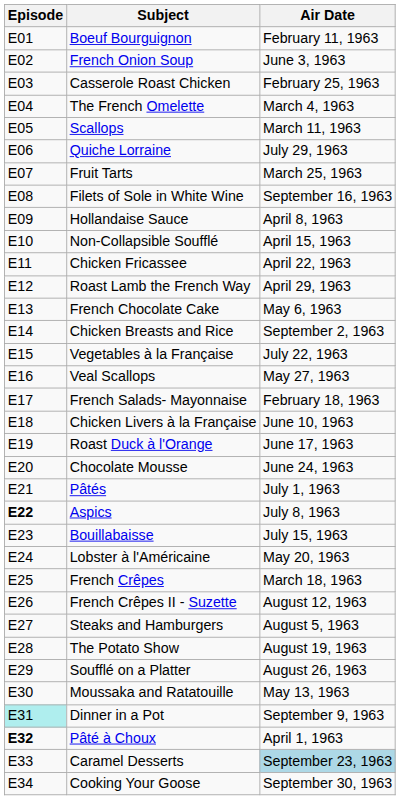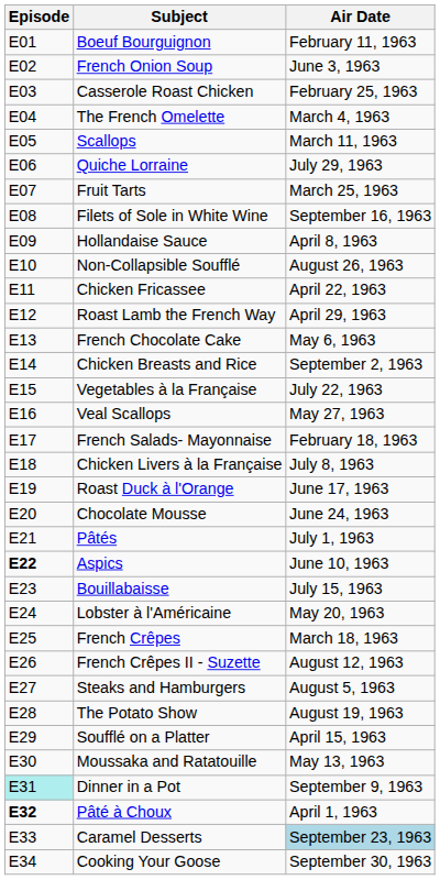 <table class="wikitable">
 <tr>
 <th>Episode</th>
 <th>Subject</th>
 <th>Air Date</th>
 </tr>
 <tr>
 <td>E01</td>
 <td><a href='#'>Boeuf Bourguignon</a></td>
 <td>February 11, 1963</td>
 </tr>
 <tr>
 <td>E02</td>
 <td><a href='#'>French Onion Soup</a></td>
 <td>June 3, 1963</td>
 </tr>
 <tr>
 <td>E03</td>
 <td>Casserole Roast Chicken</td>
 <td>February 25, 1963</td>
 </tr>
 <tr>
 <td>E04</td>
 <td>The French <a href='#'>Omelette</a></td>
 <td>March 4, 1963</td>
 </tr>
 <tr>
 <td>E05</td>
 <td><a href='#'>Scallops</a></td>
 <td>March 11, 1963</td>
 </tr>
 <tr>
 <td>E06</td>
 <td><a href='#'>Quiche Lorraine</a></td>
 <td>July 29, 1963</td>
 </tr>
 <tr>
 <td>E07</td>
 <td>Fruit Tarts</td>
 <td>March 25, 1963</td>
 </tr>
 <tr>
 <td>E08</td>
 <td>Filets of Sole in White Wine</td>
 <td>September 16, 1963</td>
 </tr>
 <tr>
 <td>E09</td>
 <td>Hollandaise Sauce</td>
 <td>April 8, 1963</td>
 </tr>
 <tr>
 <td>E10</td>
 <td>Non-Collapsible Soufflé</td>
-<td>April 15, 1963</td>
+<td>August 26, 1963</td>
 </tr>
 <tr>
 <td>E11</td>
 <td>Chicken Fricassee</td>
 <td>April 22, 1963</td>
 </tr>
 <tr>
 <td>E12</td>
 <td>Roast Lamb the French Way</td>
 <td>April 29, 1963</td>
 </tr>
 <tr>
 <td>E13</td>
 <td>French Chocolate Cake</td>
 <td>May 6, 1963</td>
 </tr>
 <tr>
 <td>E14</td>
 <td>Chicken Breasts and Rice</td>
 <td>September 2, 1963</td>
 </tr>
 <tr>
 <td>E15</td>
 <td>Vegetables à la Française</td>
 <td>July 22, 1963</td>
 </tr>
 <tr>
 <td>E16</td>
 <td>Veal Scallops</td>
 <td>May 27, 1963</td>
 </tr>
 <tr>
 <td>E17</td>
 <td>French Salads- Mayonnaise</td>
 <td>February 18, 1963</td>
 </tr>
 <tr>
 <td>E18</td>
 <td>Chicken Livers à la Française</td>
-<td>June 10, 1963</td>
+<td>July 8, 1963</td>
 </tr>
 <tr>
 <td>E19</td>
 <td>Roast <a href='#'>Duck à l'Orange</a></td>
 <td>June 17, 1963</td>
 </tr>
 <tr>
 <td>E20</td>
 <td>Chocolate Mousse</td>
 <td>June 24, 1963</td>
 </tr>
 <tr>
 <td>E21</td>
 <td><a href='#'>Pâtés</a></td>
 <td>July 1, 1963</td>
 </tr>
 <tr>
 <td><strong>E22</strong></td>
 <td><a href='#'>Aspics</a></td>
-<td>July 8, 1963</td>
+<td>June 10, 1963</td>
 </tr>
 <tr>
 <td>E23</td>
 <td><a href='#'>Bouillabaisse</a></td>
 <td>July 15, 1963</td>
 </tr>
 <tr>
 <td>E24</td>
 <td>Lobster à l'Américaine</td>
 <td>May 20, 1963</td>
 </tr>
 <tr>
 <td>E25</td>
 <td>French <a href='#'>Crêpes</a></td>
 <td>March 18, 1963</td>
 </tr>
 <tr>
 <td>E26</td>
 <td>French Crêpes II - <a href='#'>Suzette</a></td>
 <td>August 12, 1963</td>
 </tr>
 <tr>
 <td>E27</td>
 <td>Steaks and Hamburgers</td>
 <td>August 5, 1963</td>
 </tr>
 <tr>
 <td>E28</td>
 <td>The Potato Show</td>
 <td>August 19, 1963</td>
 </tr>
 <tr>
 <td>E29</td>
 <td>Soufflé on a Platter</td>
-<td>August 26, 1963</td>
+<td>April 15, 1963</td>
 </tr>
 <tr>
 <td>E30</td>
 <td>Moussaka and Ratatouille</td>
 <td>May 13, 1963</td>
 </tr>
 <tr>
 <td style="background: paleturquoise;">E31</td>
 <td>Dinner in a Pot</td>
 <td>September 9, 1963</td>
 </tr>
 <tr>
 <td><strong>E32</strong></td>
 <td><a href='#'>Pâté à Choux</a></td>
 <td>April 1, 1963</td>
 </tr>
 <tr>
 <td>E33</td>
 <td>Caramel Desserts</td>
 <td style="background: lightblue;">September 23, 1963</td>
 </tr>
 <tr>
 <td>E34</td>
 <td>Cooking Your Goose</td>
 <td>September 30, 1963</td>
 </tr>
 </table>
